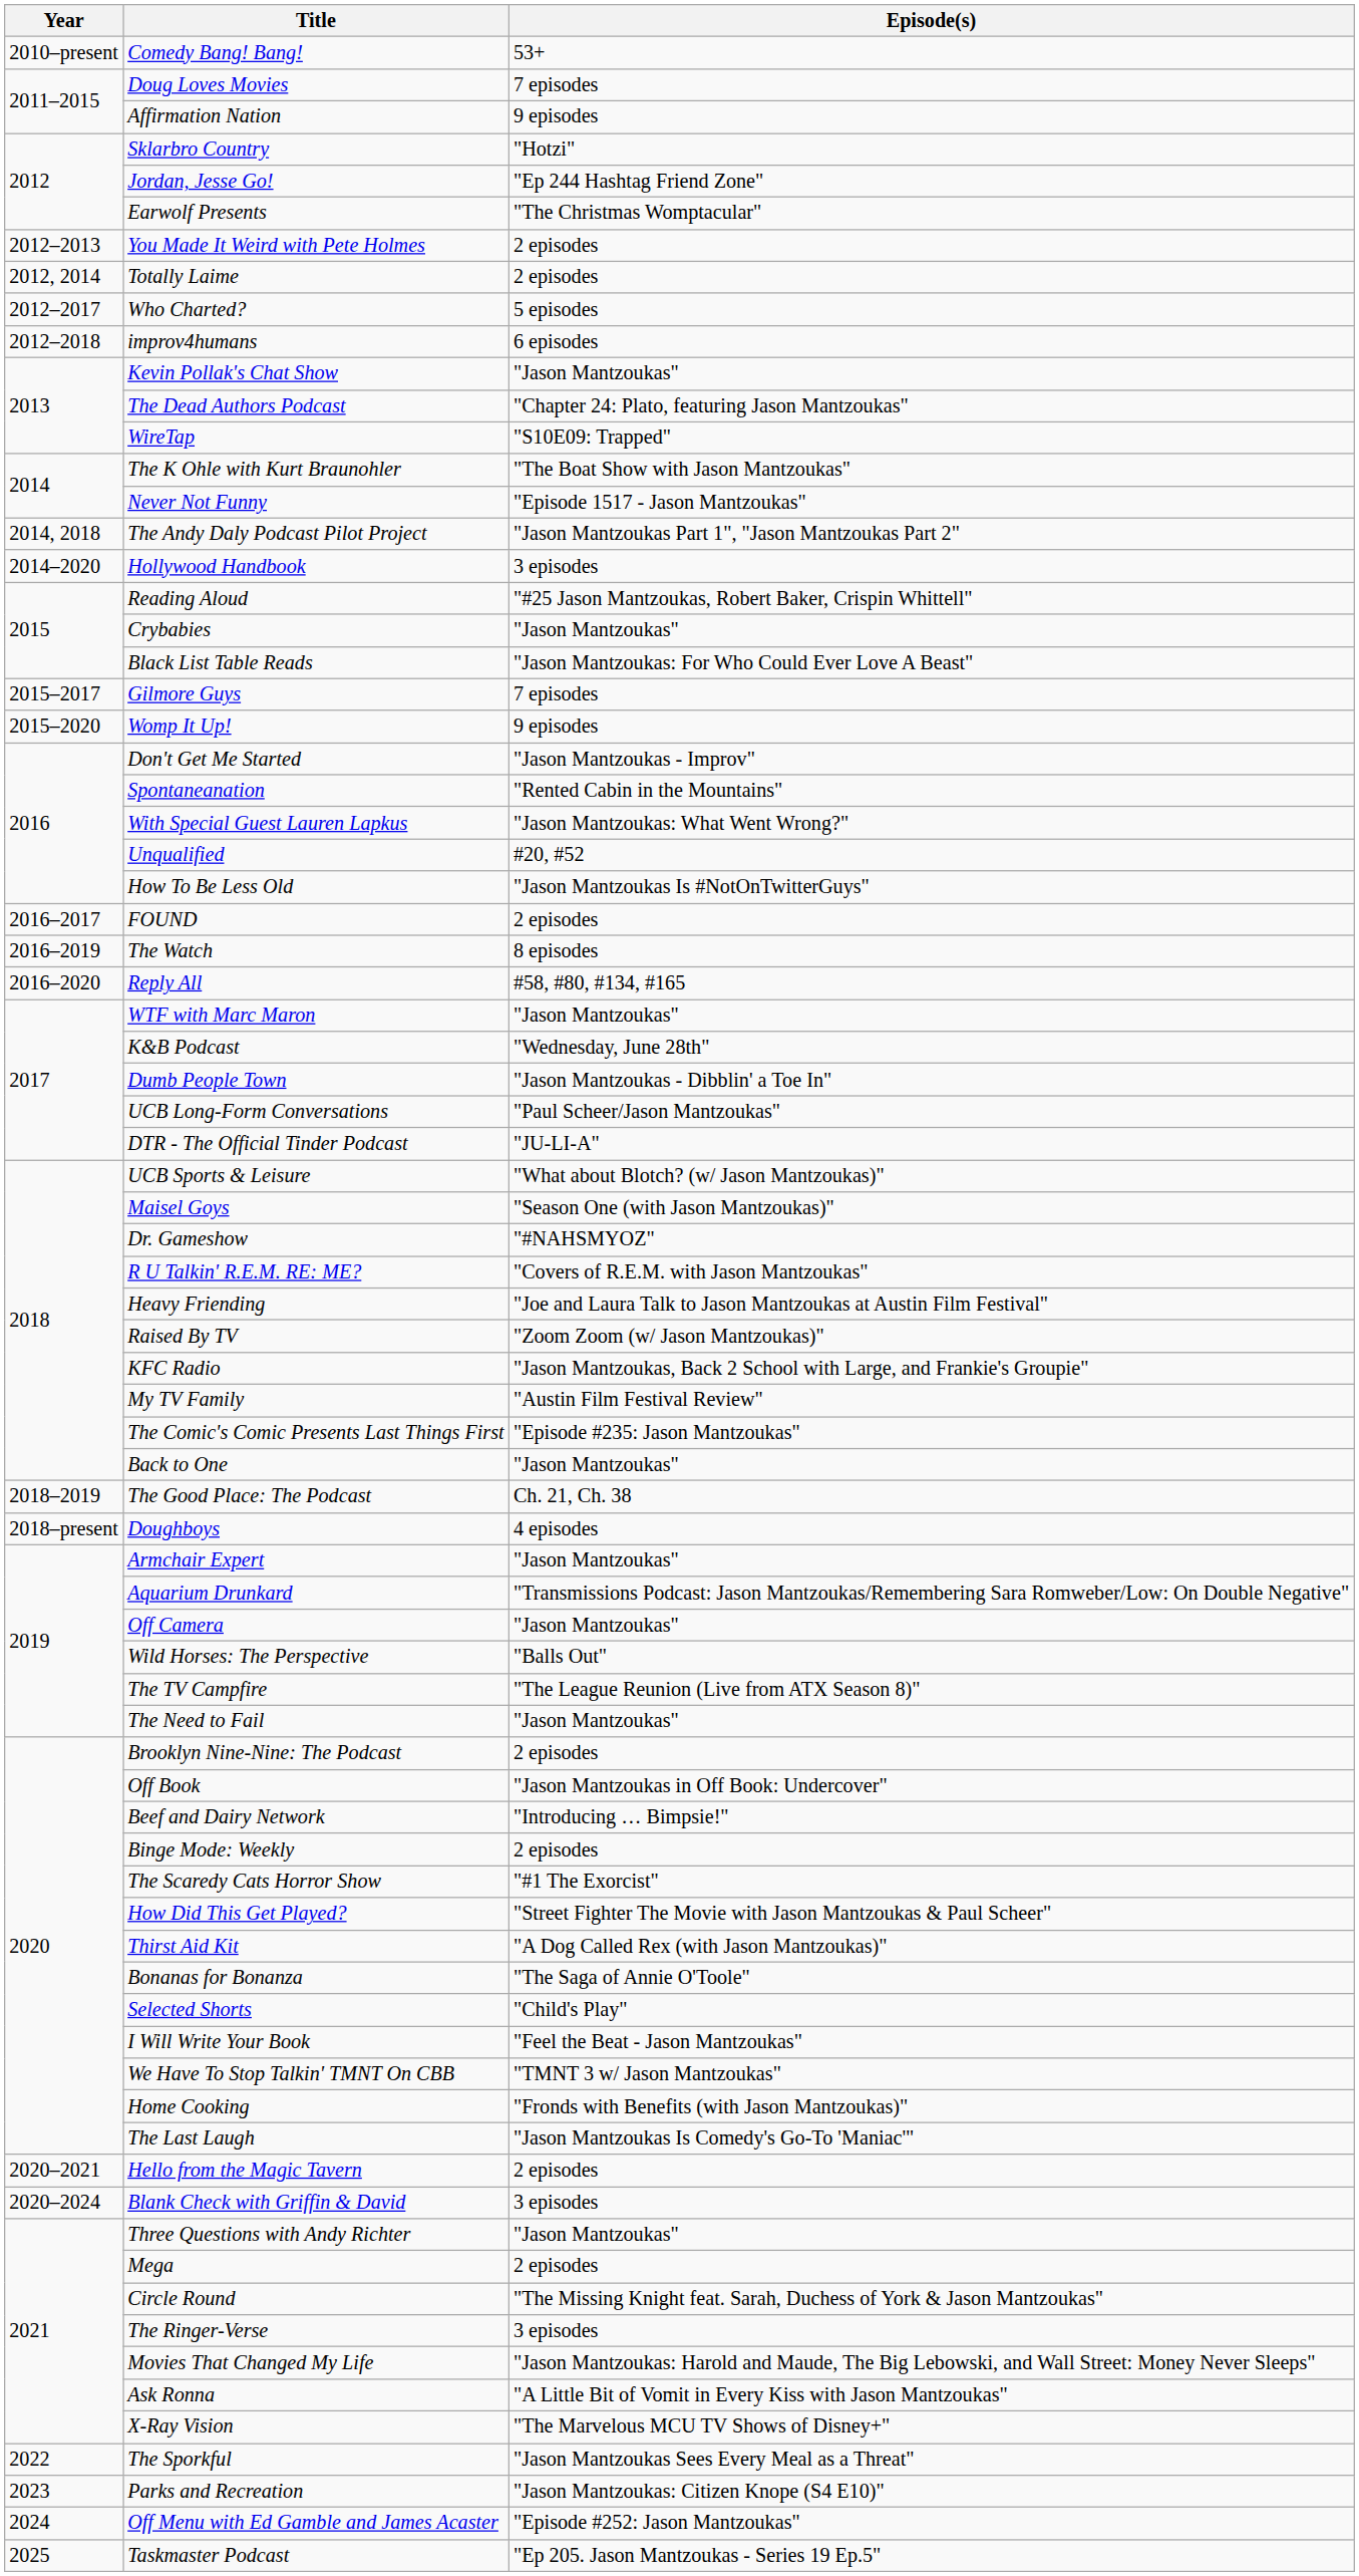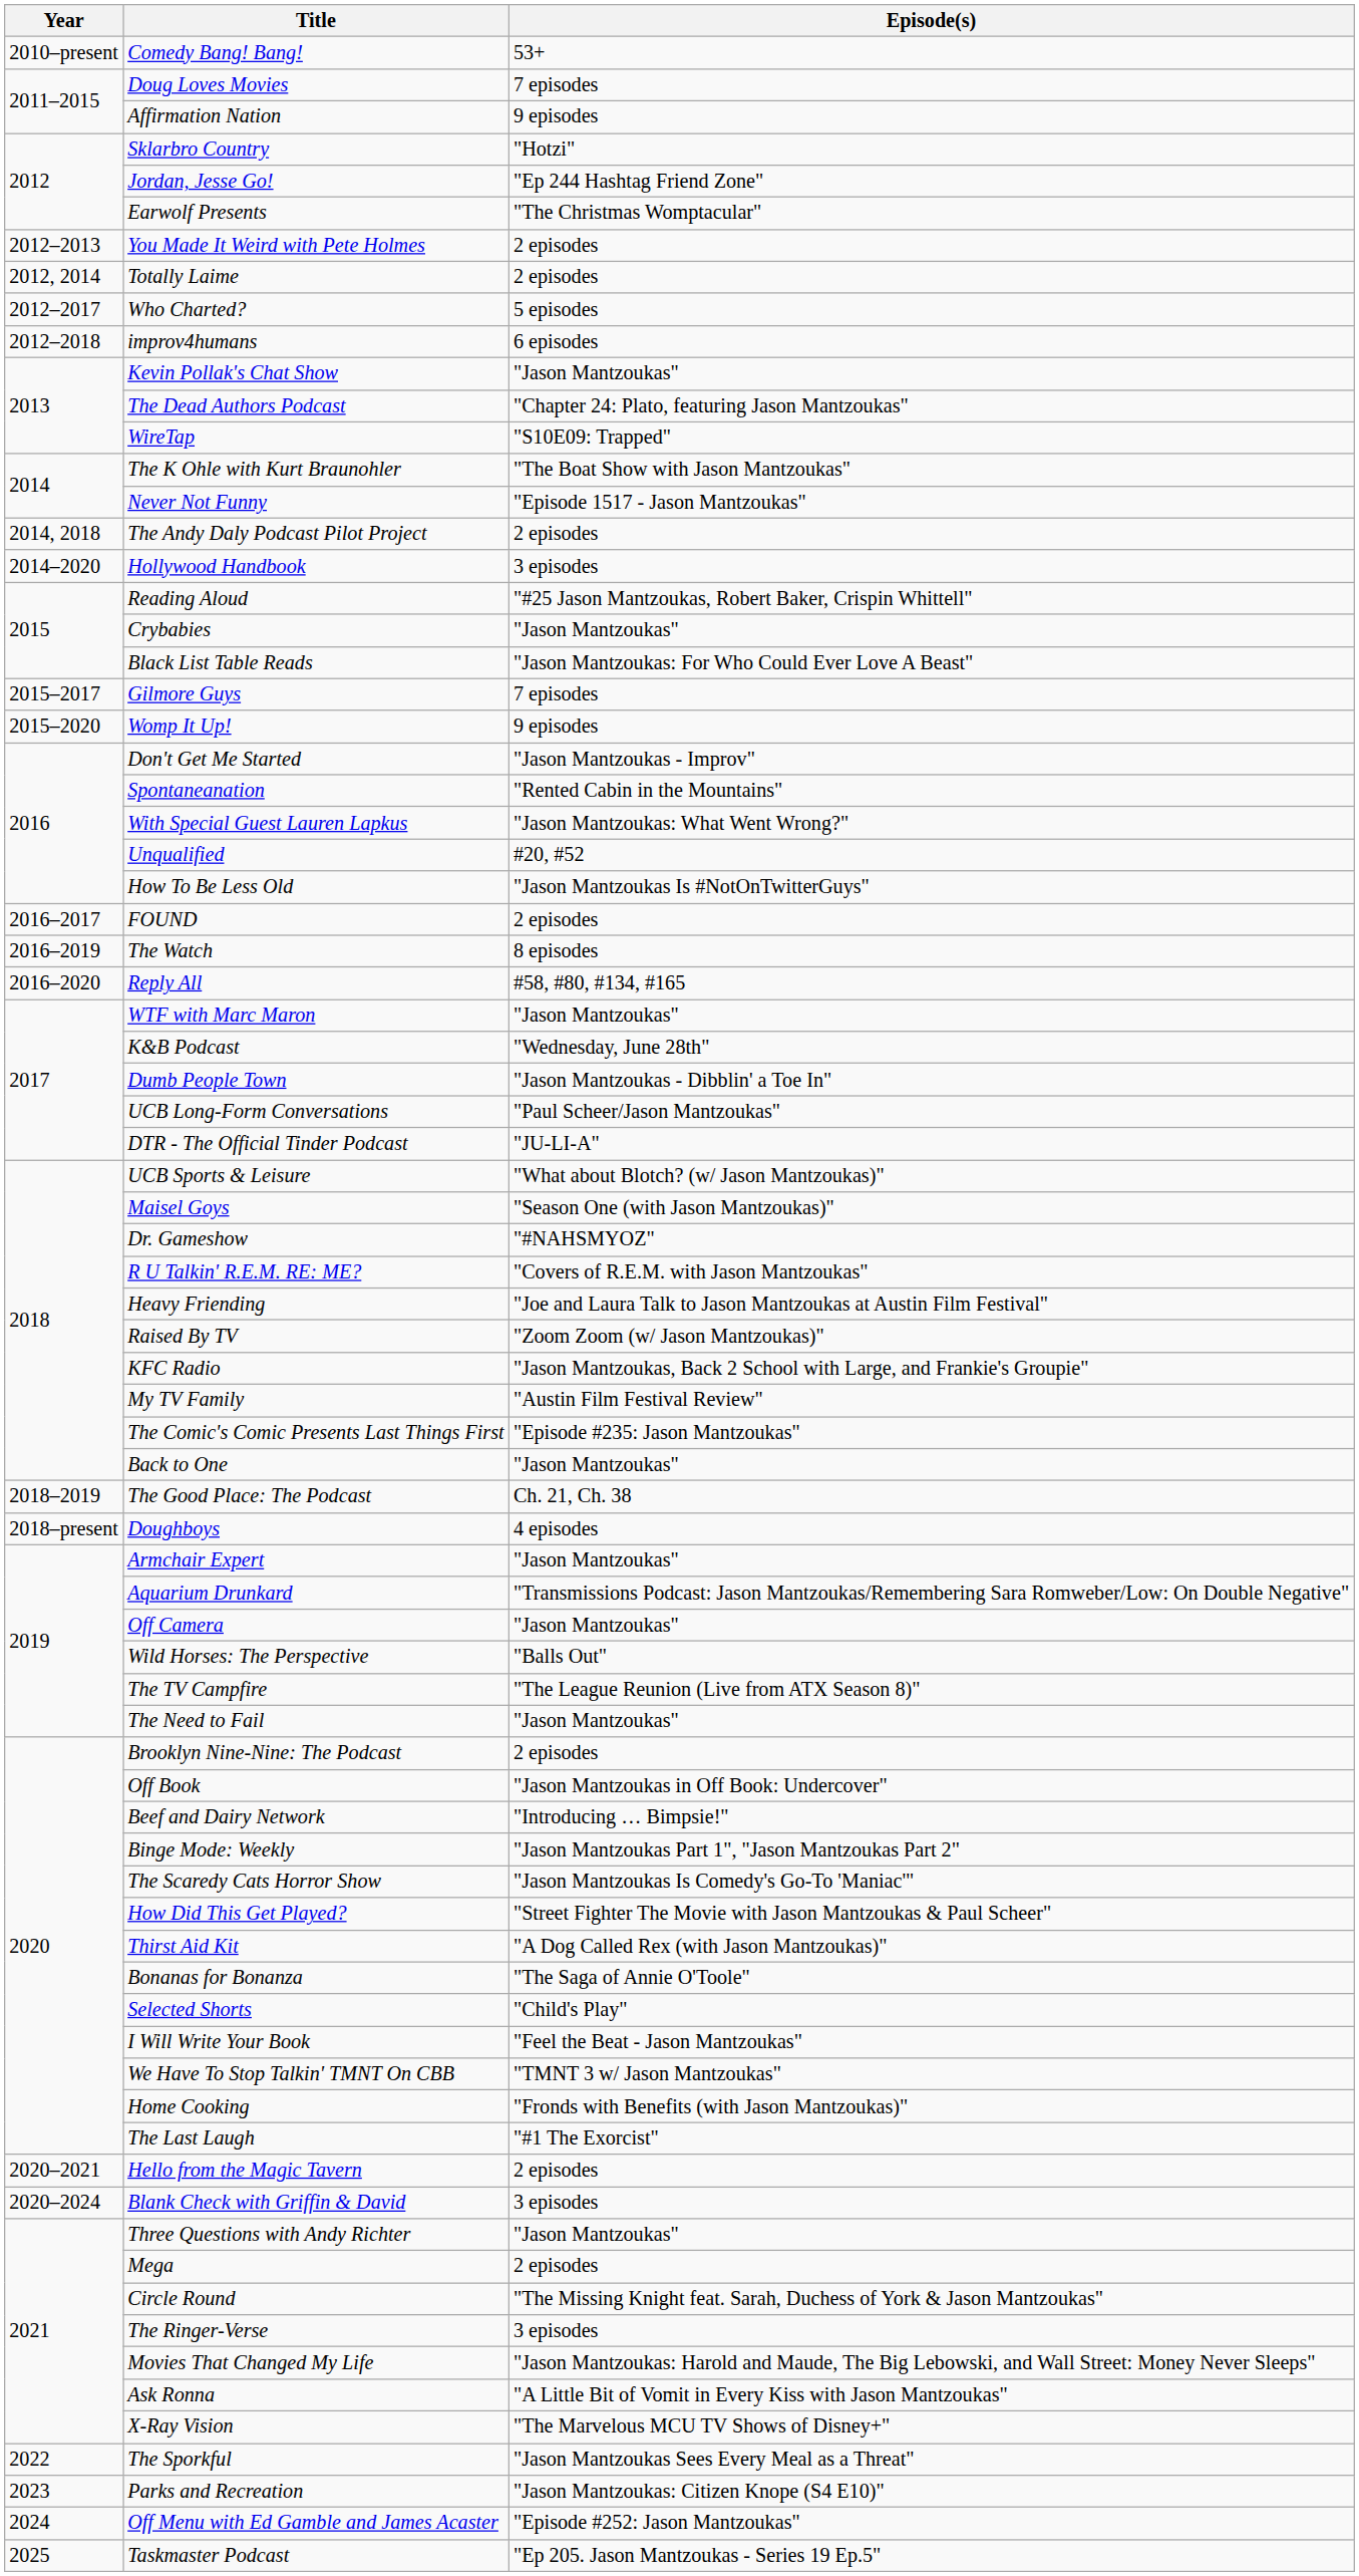 <table class="wikitable">
 <tr>
 <th>Year</th>
 <th>Title</th>
 <th>Episode(s)</th>
 </tr>
 <tr>
 <td>2010–present</td>
 <td><em><a href='#'>Comedy Bang! Bang!</a></em></td>
 <td>53+</td>
 </tr>
 <tr>
 <td rowspan="2">2011–2015</td>
 <td><em><a href='#'>Doug Loves Movies</a></em></td>
 <td>7 episodes</td>
 </tr>
 <tr>
 <td><em>Affirmation Nation</em></td>
 <td>9 episodes</td>
 </tr>
 <tr>
 <td rowspan="3">2012</td>
 <td><em><a href='#'>Sklarbro Country</a></em></td>
 <td>"Hotzi"</td>
 </tr>
 <tr>
 <td><em><a href='#'>Jordan, Jesse Go!</a></em></td>
 <td>"Ep 244 Hashtag Friend Zone"</td>
 </tr>
 <tr>
 <td><em>Earwolf Presents</em></td>
 <td>"The Christmas Womptacular"</td>
 </tr>
 <tr>
 <td>2012–2013</td>
 <td><em><a href='#'>You Made It Weird with Pete Holmes</a></em></td>
 <td>2 episodes</td>
 </tr>
 <tr>
 <td>2012, 2014</td>
 <td><em>Totally Laime</em></td>
 <td>2 episodes</td>
 </tr>
 <tr>
 <td>2012–2017</td>
 <td><em>Who Charted?</em></td>
 <td>5 episodes</td>
 </tr>
 <tr>
 <td>2012–2018</td>
 <td><em>improv4humans</em></td>
 <td>6 episodes</td>
 </tr>
 <tr>
 <td rowspan="3">2013</td>
 <td><em><a href='#'>Kevin Pollak's Chat Show</a></em></td>
 <td>"Jason Mantzoukas"</td>
 </tr>
 <tr>
 <td><em><a href='#'>The Dead Authors Podcast</a></em></td>
 <td>"Chapter 24: Plato, featuring Jason Mantzoukas"</td>
 </tr>
 <tr>
 <td><em><a href='#'>WireTap</a></em></td>
 <td>"S10E09: Trapped"</td>
 </tr>
 <tr>
 <td rowspan="2">2014</td>
 <td><em>The K Ohle with Kurt Braunohler</em></td>
 <td>"The Boat Show with Jason Mantzoukas"</td>
 </tr>
 <tr>
 <td><em><a href='#'>Never Not Funny</a></em></td>
 <td>"Episode 1517 - Jason Mantzoukas"</td>
 </tr>
 <tr>
 <td>2014, 2018</td>
 <td><em>The Andy Daly Podcast Pilot Project</em></td>
-<td>"Jason Mantzoukas Part 1", "Jason Mantzoukas Part 2"</td>
+<td>2 episodes</td>
 </tr>
 <tr>
 <td>2014–2020</td>
 <td><em><a href='#'>Hollywood Handbook</a></em></td>
 <td>3 episodes</td>
 </tr>
 <tr>
 <td rowspan="3">2015</td>
 <td><em>Reading Aloud</em></td>
 <td>"#25 Jason Mantzoukas, Robert Baker, Crispin Whittell"</td>
 </tr>
 <tr>
 <td><em>Crybabies</em></td>
 <td>"Jason Mantzoukas"</td>
 </tr>
 <tr>
 <td><em>Black List Table Reads</em></td>
 <td>"Jason Mantzoukas: For Who Could Ever Love A Beast"</td>
 </tr>
 <tr>
 <td>2015–2017</td>
 <td><em><a href='#'>Gilmore Guys</a></em></td>
 <td>7 episodes</td>
 </tr>
 <tr>
 <td>2015–2020</td>
 <td><em><a href='#'>Womp It Up!</a></em></td>
 <td>9 episodes</td>
 </tr>
 <tr>
 <td rowspan="5">2016</td>
 <td><em>Don't Get Me Started</em></td>
 <td>"Jason Mantzoukas - Improv"</td>
 </tr>
 <tr>
 <td><em><a href='#'>Spontaneanation</a></em></td>
 <td>"Rented Cabin in the Mountains"</td>
 </tr>
 <tr>
 <td><em><a href='#'>With Special Guest Lauren Lapkus</a></em></td>
 <td>"Jason Mantzoukas: What Went Wrong?"</td>
 </tr>
 <tr>
 <td><em><a href='#'>Unqualified</a></em></td>
 <td>#20, #52</td>
 </tr>
 <tr>
 <td><em>How To Be Less Old</em></td>
 <td>"Jason Mantzoukas Is #NotOnTwitterGuys"</td>
 </tr>
 <tr>
 <td>2016–2017</td>
 <td><em>FOUND</em></td>
 <td>2 episodes</td>
 </tr>
 <tr>
 <td>2016–2019</td>
 <td><em>The Watch</em></td>
 <td>8 episodes</td>
 </tr>
 <tr>
 <td>2016–2020</td>
 <td><em><a href='#'>Reply All</a></em></td>
 <td>#58, #80, #134, #165</td>
 </tr>
 <tr>
 <td rowspan="5">2017</td>
 <td><em><a href='#'>WTF with Marc Maron</a></em></td>
 <td>"Jason Mantzoukas"</td>
 </tr>
 <tr>
 <td><em>K&B Podcast</em></td>
 <td>"Wednesday, June 28th"</td>
 </tr>
 <tr>
 <td><em><a href='#'>Dumb People Town</a></em></td>
 <td>"Jason Mantzoukas - Dibblin' a Toe In"</td>
 </tr>
 <tr>
 <td><em>UCB Long-Form Conversations</em></td>
 <td>"Paul Scheer/Jason Mantzoukas"</td>
 </tr>
 <tr>
 <td><em>DTR - The Official Tinder Podcast</em></td>
 <td>"JU-LI-A"</td>
 </tr>
 <tr>
 <td rowspan="10">2018</td>
 <td><em>UCB Sports & Leisure</em></td>
 <td>"What about Blotch? (w/ Jason Mantzoukas)"</td>
 </tr>
 <tr>
 <td><em><a href='#'>Maisel Goys</a></em></td>
 <td>"Season One (with Jason Mantzoukas)"</td>
 </tr>
 <tr>
 <td><em>Dr. Gameshow</em></td>
 <td>"#NAHSMYOZ"</td>
 </tr>
 <tr>
 <td><em><a href='#'>R U Talkin' R.E.M. RE: ME?</a></em></td>
 <td>"Covers of R.E.M. with Jason Mantzoukas"</td>
 </tr>
 <tr>
 <td><em>Heavy Friending</em></td>
 <td>"Joe and Laura Talk to Jason Mantzoukas at Austin Film Festival"</td>
 </tr>
 <tr>
 <td><em>Raised By TV</em></td>
 <td>"Zoom Zoom (w/ Jason Mantzoukas)"</td>
 </tr>
 <tr>
 <td><em>KFC Radio</em></td>
 <td>"Jason Mantzoukas, Back 2 School with Large, and Frankie's Groupie"</td>
 </tr>
 <tr>
 <td><em>My TV Family</em></td>
 <td>"Austin Film Festival Review"</td>
 </tr>
 <tr>
 <td><em>The Comic's Comic Presents Last Things First</em></td>
 <td>"Episode #235: Jason Mantzoukas"</td>
 </tr>
 <tr>
 <td><em>Back to One</em></td>
 <td>"Jason Mantzoukas"</td>
 </tr>
 <tr>
 <td>2018–2019</td>
 <td><em>The Good Place: The Podcast</em></td>
 <td>Ch. 21, Ch. 38</td>
 </tr>
 <tr>
 <td>2018–present</td>
 <td><em><a href='#'>Doughboys</a></em></td>
 <td>4 episodes</td>
 </tr>
 <tr>
 <td rowspan="6">2019</td>
 <td><em><a href='#'>Armchair Expert</a></em></td>
 <td>"Jason Mantzoukas"</td>
 </tr>
 <tr>
 <td><em><a href='#'>Aquarium Drunkard</a></em></td>
 <td>"Transmissions Podcast: Jason Mantzoukas/Remembering Sara Romweber/Low: On Double Negative"</td>
 </tr>
 <tr>
 <td><em><a href='#'>Off Camera</a></em></td>
 <td>"Jason Mantzoukas"</td>
 </tr>
 <tr>
 <td><em>Wild Horses: The Perspective</em></td>
 <td>"Balls Out"</td>
 </tr>
 <tr>
 <td><em>The TV Campfire</em></td>
 <td>"The League Reunion (Live from ATX Season 8)"</td>
 </tr>
 <tr>
 <td><em>The Need to Fail</em></td>
 <td>"Jason Mantzoukas"</td>
 </tr>
 <tr>
 <td rowspan="13">2020</td>
 <td><em>Brooklyn Nine-Nine: The Podcast</em></td>
 <td>2 episodes</td>
 </tr>
 <tr>
 <td><em>Off Book</em></td>
 <td>"Jason Mantzoukas in Off Book: Undercover"</td>
 </tr>
 <tr>
 <td><em>Beef and Dairy Network</em></td>
 <td>"Introducing … Bimpsie!"</td>
 </tr>
 <tr>
 <td><em>Binge Mode: Weekly</em></td>
-<td>2 episodes</td>
+<td>"Jason Mantzoukas Part 1", "Jason Mantzoukas Part 2"</td>
 </tr>
 <tr>
 <td><em>The Scaredy Cats Horror Show</em></td>
-<td>"#1 The Exorcist"</td>
+<td>"Jason Mantzoukas Is Comedy's Go-To 'Maniac'"</td>
 </tr>
 <tr>
 <td><em><a href='#'>How Did This Get Played?</a></em></td>
 <td>"Street Fighter The Movie with Jason Mantzoukas & Paul Scheer"</td>
 </tr>
 <tr>
 <td><em><a href='#'>Thirst Aid Kit</a></em></td>
 <td>"A Dog Called Rex (with Jason Mantzoukas)"</td>
 </tr>
 <tr>
 <td><em>Bonanas for Bonanza</em></td>
 <td>"The Saga of Annie O'Toole"</td>
 </tr>
 <tr>
 <td><em><a href='#'>Selected Shorts</a></em></td>
 <td>"Child's Play"</td>
 </tr>
 <tr>
 <td><em>I Will Write Your Book</em></td>
 <td>"Feel the Beat - Jason Mantzoukas"</td>
 </tr>
 <tr>
 <td><em>We Have To Stop Talkin' TMNT On CBB</em></td>
 <td>"TMNT 3 w/ Jason Mantzoukas"</td>
 </tr>
 <tr>
 <td><em>Home Cooking</em></td>
 <td>"Fronds with Benefits (with Jason Mantzoukas)"</td>
 </tr>
 <tr>
 <td><em>The Last Laugh</em></td>
-<td>"Jason Mantzoukas Is Comedy's Go-To 'Maniac'"</td>
+<td>"#1 The Exorcist"</td>
 </tr>
 <tr>
 <td>2020–2021</td>
 <td><em><a href='#'>Hello from the Magic Tavern</a></em></td>
 <td>2 episodes</td>
 </tr>
 <tr>
 <td>2020–2024</td>
 <td><em><a href='#'>Blank Check with Griffin & David</a></em></td>
 <td>3 episodes</td>
 </tr>
 <tr>
 <td rowspan="7">2021</td>
 <td><em>Three Questions with Andy Richter</em></td>
 <td>"Jason Mantzoukas"</td>
 </tr>
 <tr>
 <td><em>Mega</em></td>
 <td>2 episodes</td>
 </tr>
 <tr>
 <td><em>Circle Round</em></td>
 <td>"The Missing Knight feat. Sarah, Duchess of York & Jason Mantzoukas"</td>
 </tr>
 <tr>
 <td><em>The Ringer-Verse</em></td>
 <td>3 episodes</td>
 </tr>
 <tr>
 <td><em>Movies That Changed My Life</em></td>
 <td>"Jason Mantzoukas: Harold and Maude, The Big Lebowski, and Wall Street: Money Never Sleeps"</td>
 </tr>
 <tr>
 <td><em>Ask Ronna</em></td>
 <td>"A Little Bit of Vomit in Every Kiss with Jason Mantzoukas"</td>
 </tr>
 <tr>
 <td><em>X-Ray Vision</em></td>
 <td>"The Marvelous MCU TV Shows of Disney+"</td>
 </tr>
 <tr>
 <td>2022</td>
 <td><em>The Sporkful</em></td>
 <td>"Jason Mantzoukas Sees Every Meal as a Threat"</td>
 </tr>
 <tr>
 <td>2023</td>
 <td><em>Parks and Recreation</em></td>
 <td>"Jason Mantzoukas: Citizen Knope (S4 E10)"</td>
 </tr>
 <tr>
 <td>2024</td>
 <td><em><a href='#'>Off Menu with Ed Gamble and James Acaster</a></em></td>
 <td>"Episode #252: Jason Mantzoukas"</td>
 </tr>
 <tr>
 <td>2025</td>
 <td><em>Taskmaster Podcast</em></td>
 <td>"Ep 205. Jason Mantzoukas - Series 19 Ep.5"</td>
 </tr>
 </table>
